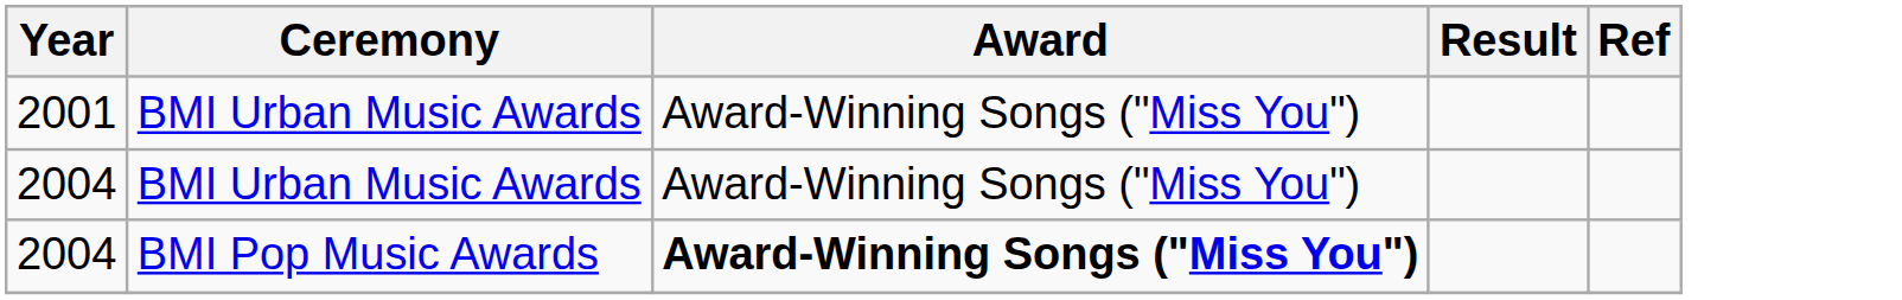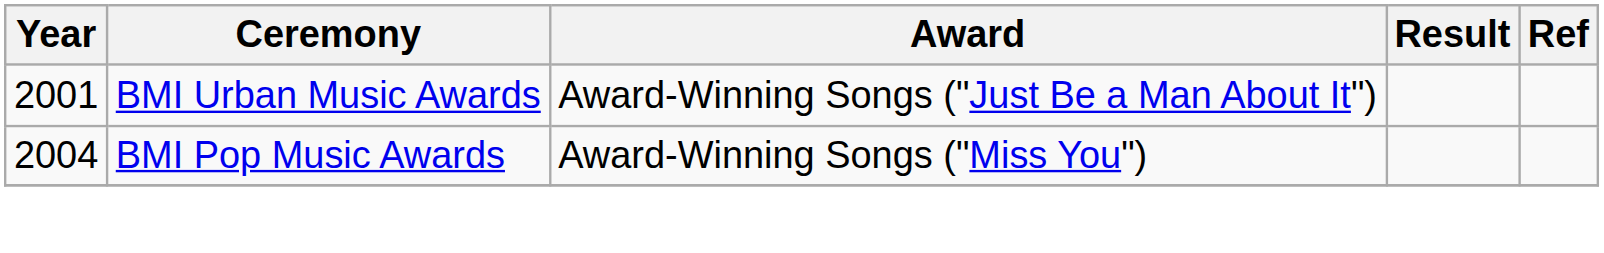 <table class="wikitable">
 <tr style="background:#ccc; text-align:center;">
 <th scope="col">Year</th>
 <th scope="col">Ceremony</th>
 <th scope="col">Award</th>
 <th scope="col">Result</th>
 <th>Ref</th>
 </tr>
 <tr>
 <td>2001</td>
 <td><a href='#'>BMI Urban Music Awards</a></td>
-<td>Award-Winning Songs ("<a href='#'>Miss You</a>")</td>
-<td></td>
-<td style="text-align:center;"></td>
-</tr>
-<tr>
-<td>2004</td>
-<td><a href='#'>BMI Urban Music Awards</a></td>
-<td>Award-Winning Songs ("<a href='#'>Miss You</a>")</td>
+<td>Award-Winning Songs ("<a href='#'>Just Be a Man About It</a>")</td>
 <td></td>
 <td style="text-align:center;"></td>
 </tr>
 <tr>
 <td>2004</td>
 <td><a href='#'>BMI Pop Music Awards</a></td>
-<td><strong>Award-Winning Songs ("<a href='#'>Miss You</a>")</strong></td>
+<td>Award-Winning Songs ("<a href='#'>Miss You</a>")</td>
 <td></td>
 <td style="text-align:center;"></td>
 </tr>
 <tr>
 </tr>
 </table>
